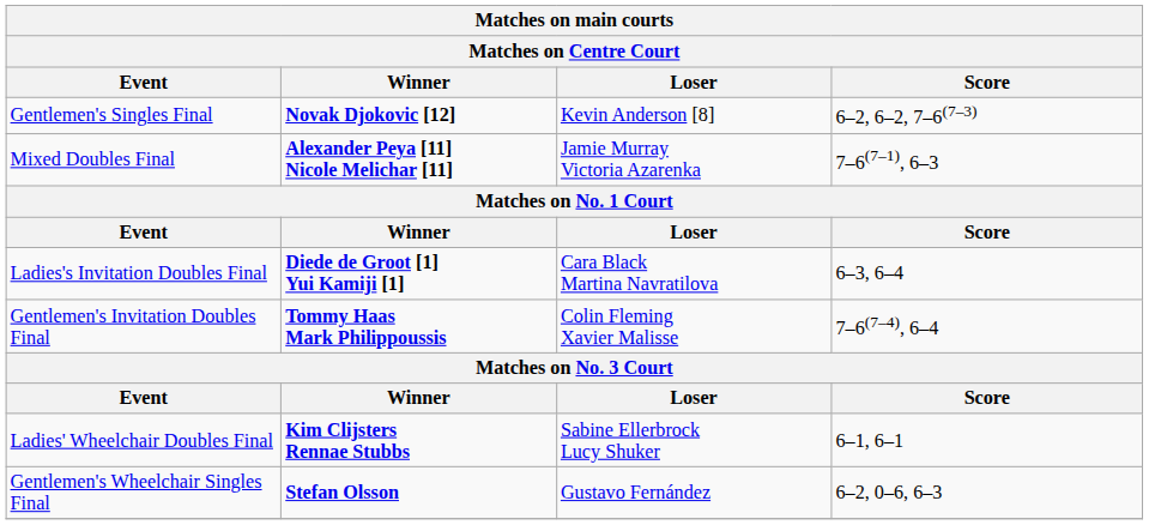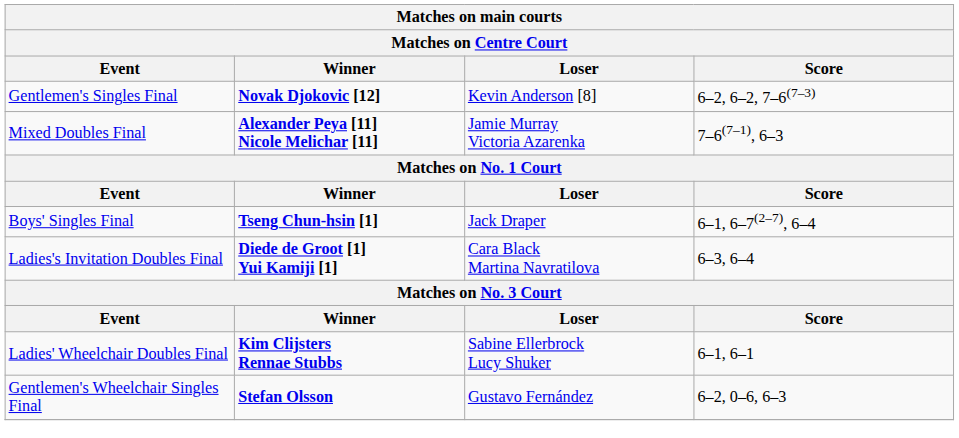 <table class="wikitable collapsible uncollapsed" style="margin:auto;">
 <tr>
 <th colspan="4" style="white-space:nowrap;">Matches on main courts</th>
 </tr>
 <tr>
 <th colspan="4">Matches on <a href='#'>Centre Court</a></th>
 </tr>
 <tr>
 <th width=220>Event</th>
 <th width=220>Winner</th>
 <th width=220>Loser</th>
 <th width=250>Score</th>
 </tr>
 <tr>
 <td><a href='#'>Gentlemen's Singles Final</a></td>
 <td> <strong><a href='#'>Novak Djokovic</a> [12]</strong></td>
 <td> <a href='#'>Kevin Anderson</a> [8]</td>
 <td>6–2, 6–2, 7–6<sup>(7–3)</sup></td>
 </tr>
 <tr>
 <td><a href='#'>Mixed Doubles Final</a></td>
 <td> <strong><a href='#'>Alexander Peya</a> [11]</strong><br> <strong><a href='#'>Nicole Melichar</a> [11]</strong></td>
 <td> <a href='#'>Jamie Murray</a><br> <a href='#'>Victoria Azarenka</a></td>
 <td>7–6<sup>(7–1)</sup>, 6–3</td>
 </tr>
 <tr>
 <th colspan="4">Matches on <a href='#'>No. 1 Court</a></th>
 </tr>
 <tr>
 <th width=220>Event</th>
 <th width=220>Winner</th>
 <th width=220>Loser</th>
 <th width=250>Score</th>
 </tr>
 <tr>
+<td><a href='#'>Boys' Singles Final</a></td>
+<td> <strong><a href='#'>Tseng Chun-hsin</a> [1]</strong></td>
+<td> <a href='#'>Jack Draper</a></td>
+<td>6–1, 6–7<sup>(2–7)</sup>, 6–4</td>
+</tr>
+<tr>
 <td><a href='#'>Ladies's Invitation Doubles Final</a></td>
 <td> <strong><a href='#'>Diede de Groot</a> [1]</strong> <br>  <strong><a href='#'>Yui Kamiji</a> [1]</strong></td>
 <td> <a href='#'>Cara Black</a><br> <a href='#'>Martina Navratilova</a></td>
 <td>6–3, 6–4</td>
-</tr>
-<tr>
-<td><a href='#'>Gentlemen's Invitation Doubles Final</a></td>
-<td> <strong><a href='#'>Tommy Haas</a></strong><br> <strong><a href='#'>Mark Philippoussis</a></strong></td>
-<td> <a href='#'>Colin Fleming</a><br> <a href='#'>Xavier Malisse</a></td>
-<td>7–6<sup>(7–4)</sup>, 6–4</td>
 </tr>
 <tr>
 <th colspan="4">Matches on <a href='#'>No. 3 Court</a></th>
 </tr>
 <tr>
 <th width=220>Event</th>
 <th width=220>Winner</th>
 <th width=220>Loser</th>
 <th width=250>Score</th>
 </tr>
 <tr>
 <td><a href='#'>Ladies' Wheelchair Doubles Final</a></td>
 <td> <strong><a href='#'>Kim Clijsters</a></strong><br> <strong><a href='#'>Rennae Stubbs</a></strong></td>
 <td> <a href='#'>Sabine Ellerbrock</a> <br>  <a href='#'>Lucy Shuker</a></td>
 <td>6–1, 6–1</td>
 </tr>
 <tr>
 <td><a href='#'>Gentlemen's Wheelchair Singles Final</a></td>
 <td> <strong><a href='#'>Stefan Olsson</a></strong></td>
 <td> <a href='#'>Gustavo Fernández</a></td>
 <td>6–2, 0–6, 6–3</td>
 </tr>
 <tr>
 </tr>
 </table>
